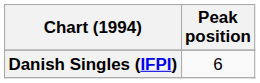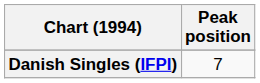 <table class="wikitable sortable plainrowheaders" style="text-align:center">
 <tr>
 <th scope="col">Chart (1994)</th>
 <th scope="col">Peak<br>position</th>
 </tr>
 <tr>
 </tr>
 <tr>
 <th scope="row">Danish Singles (<a href='#'>IFPI</a>)</th>
-<td>6</td>
+<td>7</td>
 </tr>
 <tr>
 </tr>
 <tr>
 </tr>
 </table>
